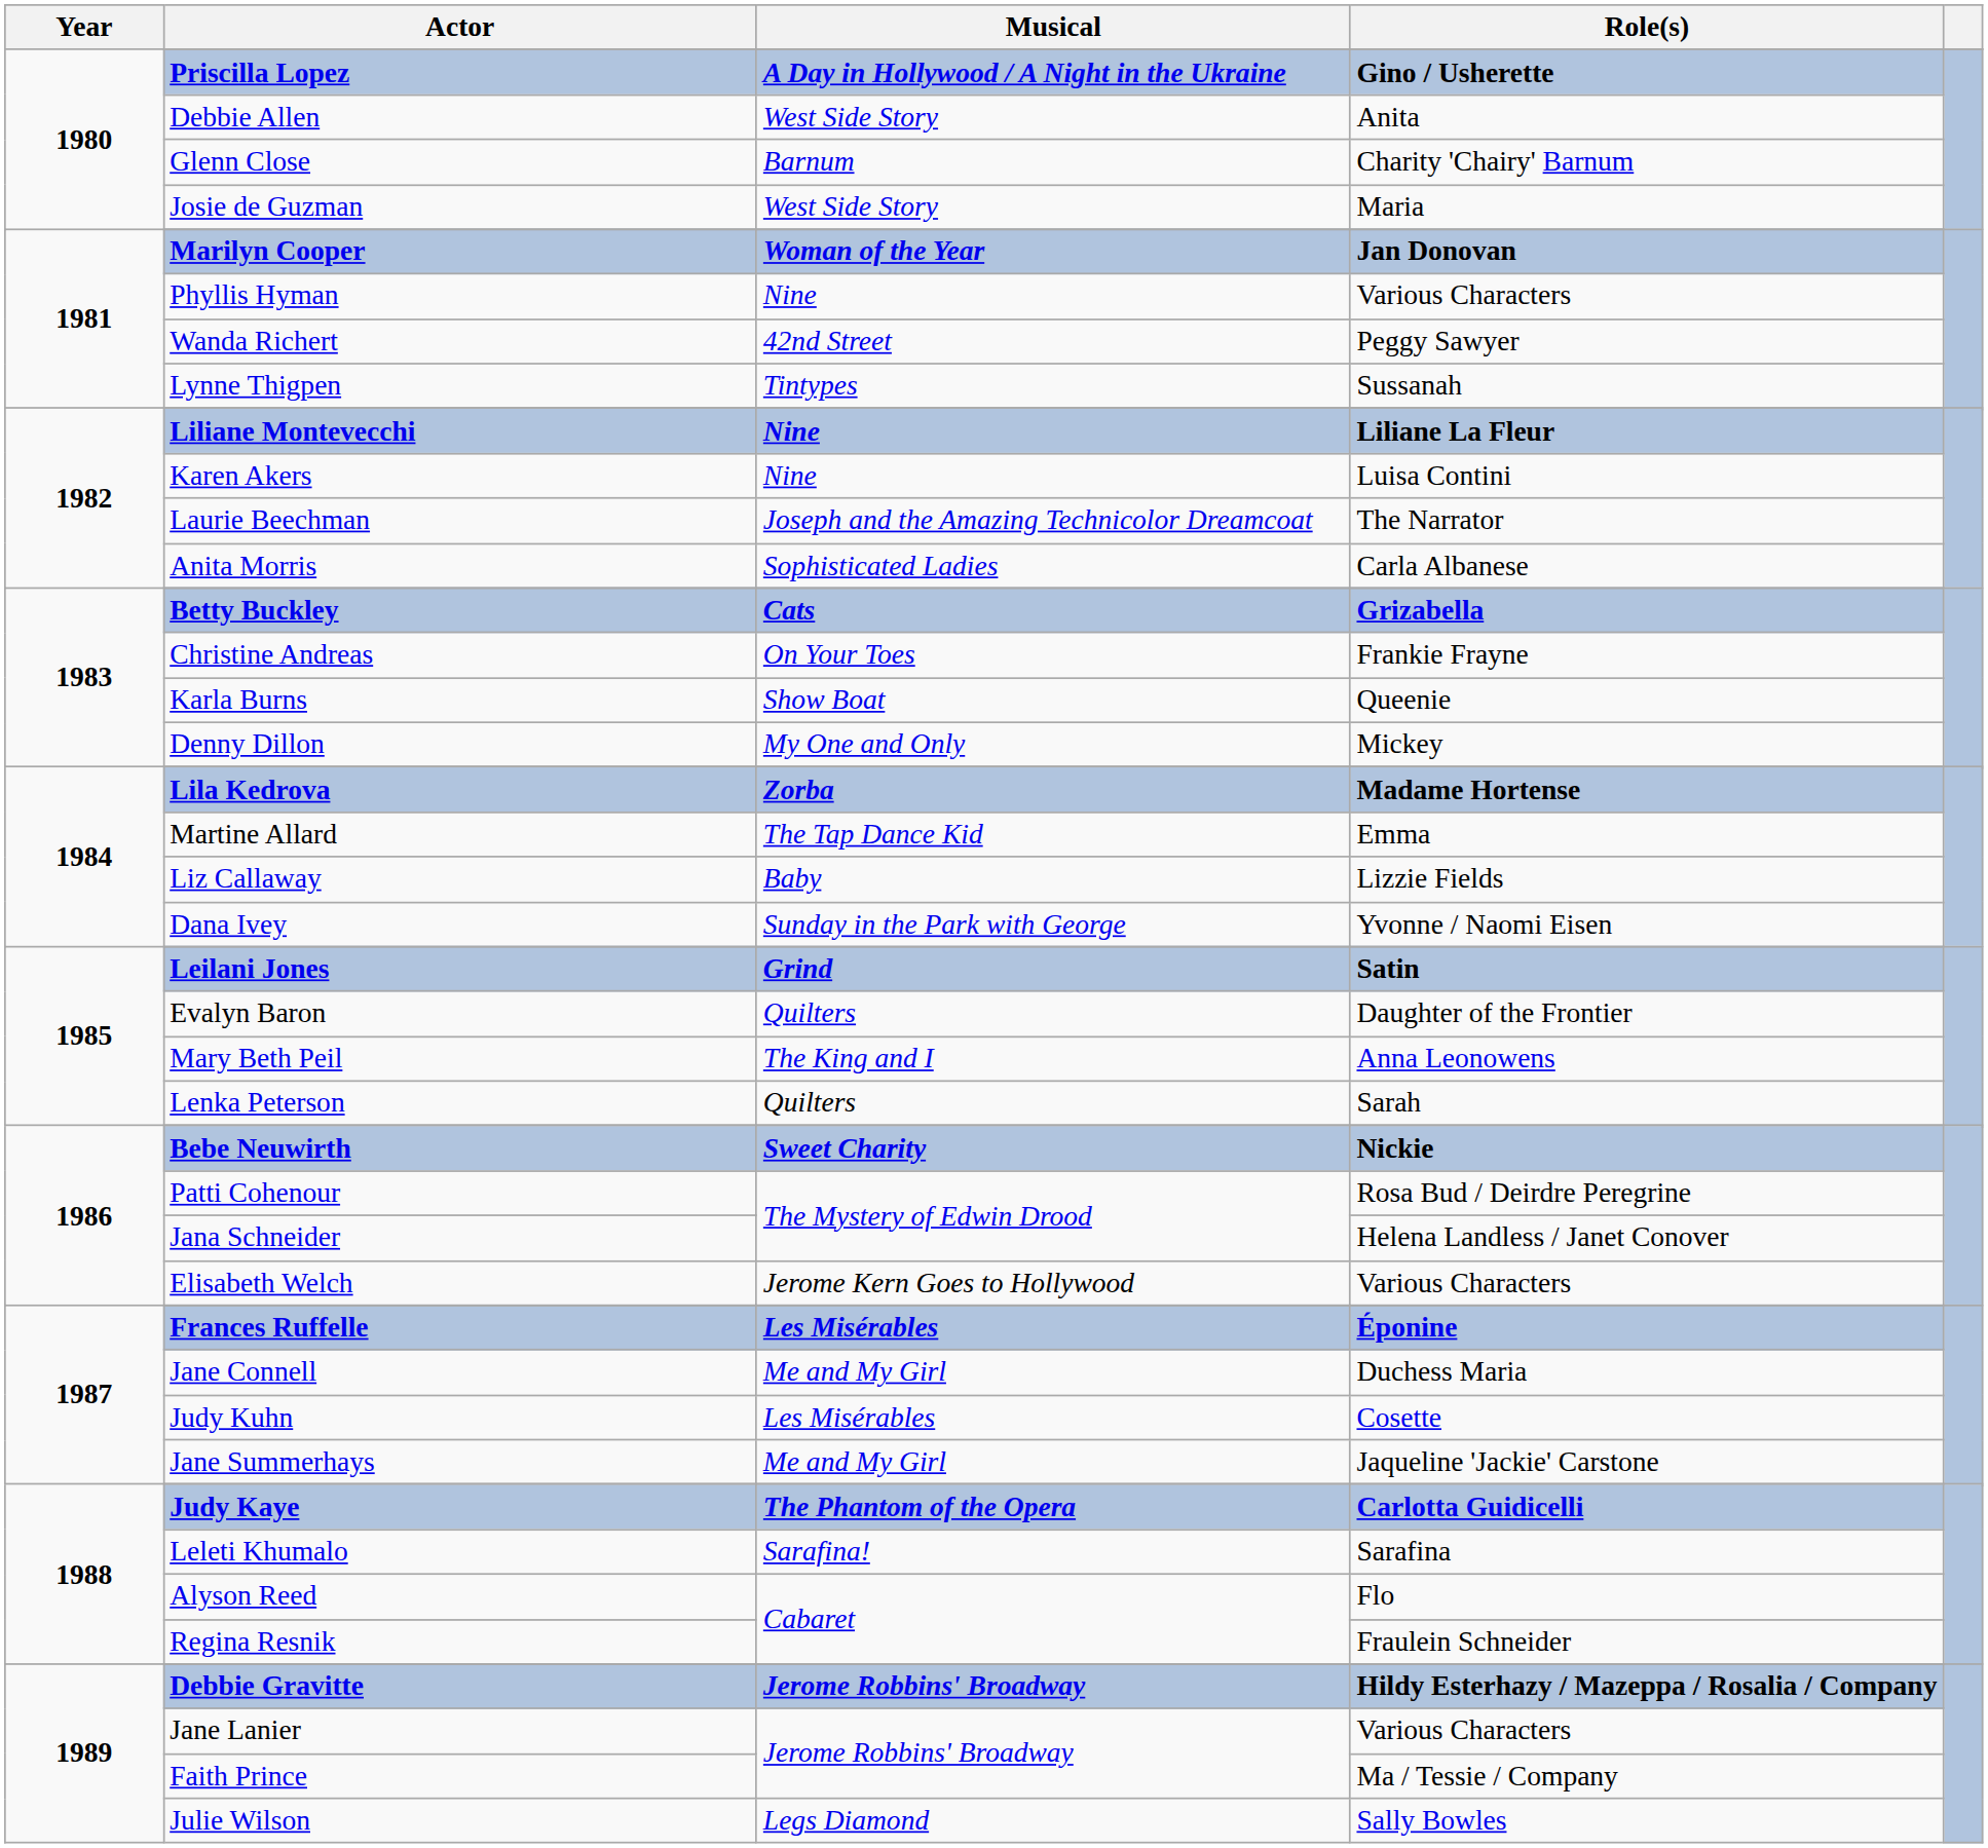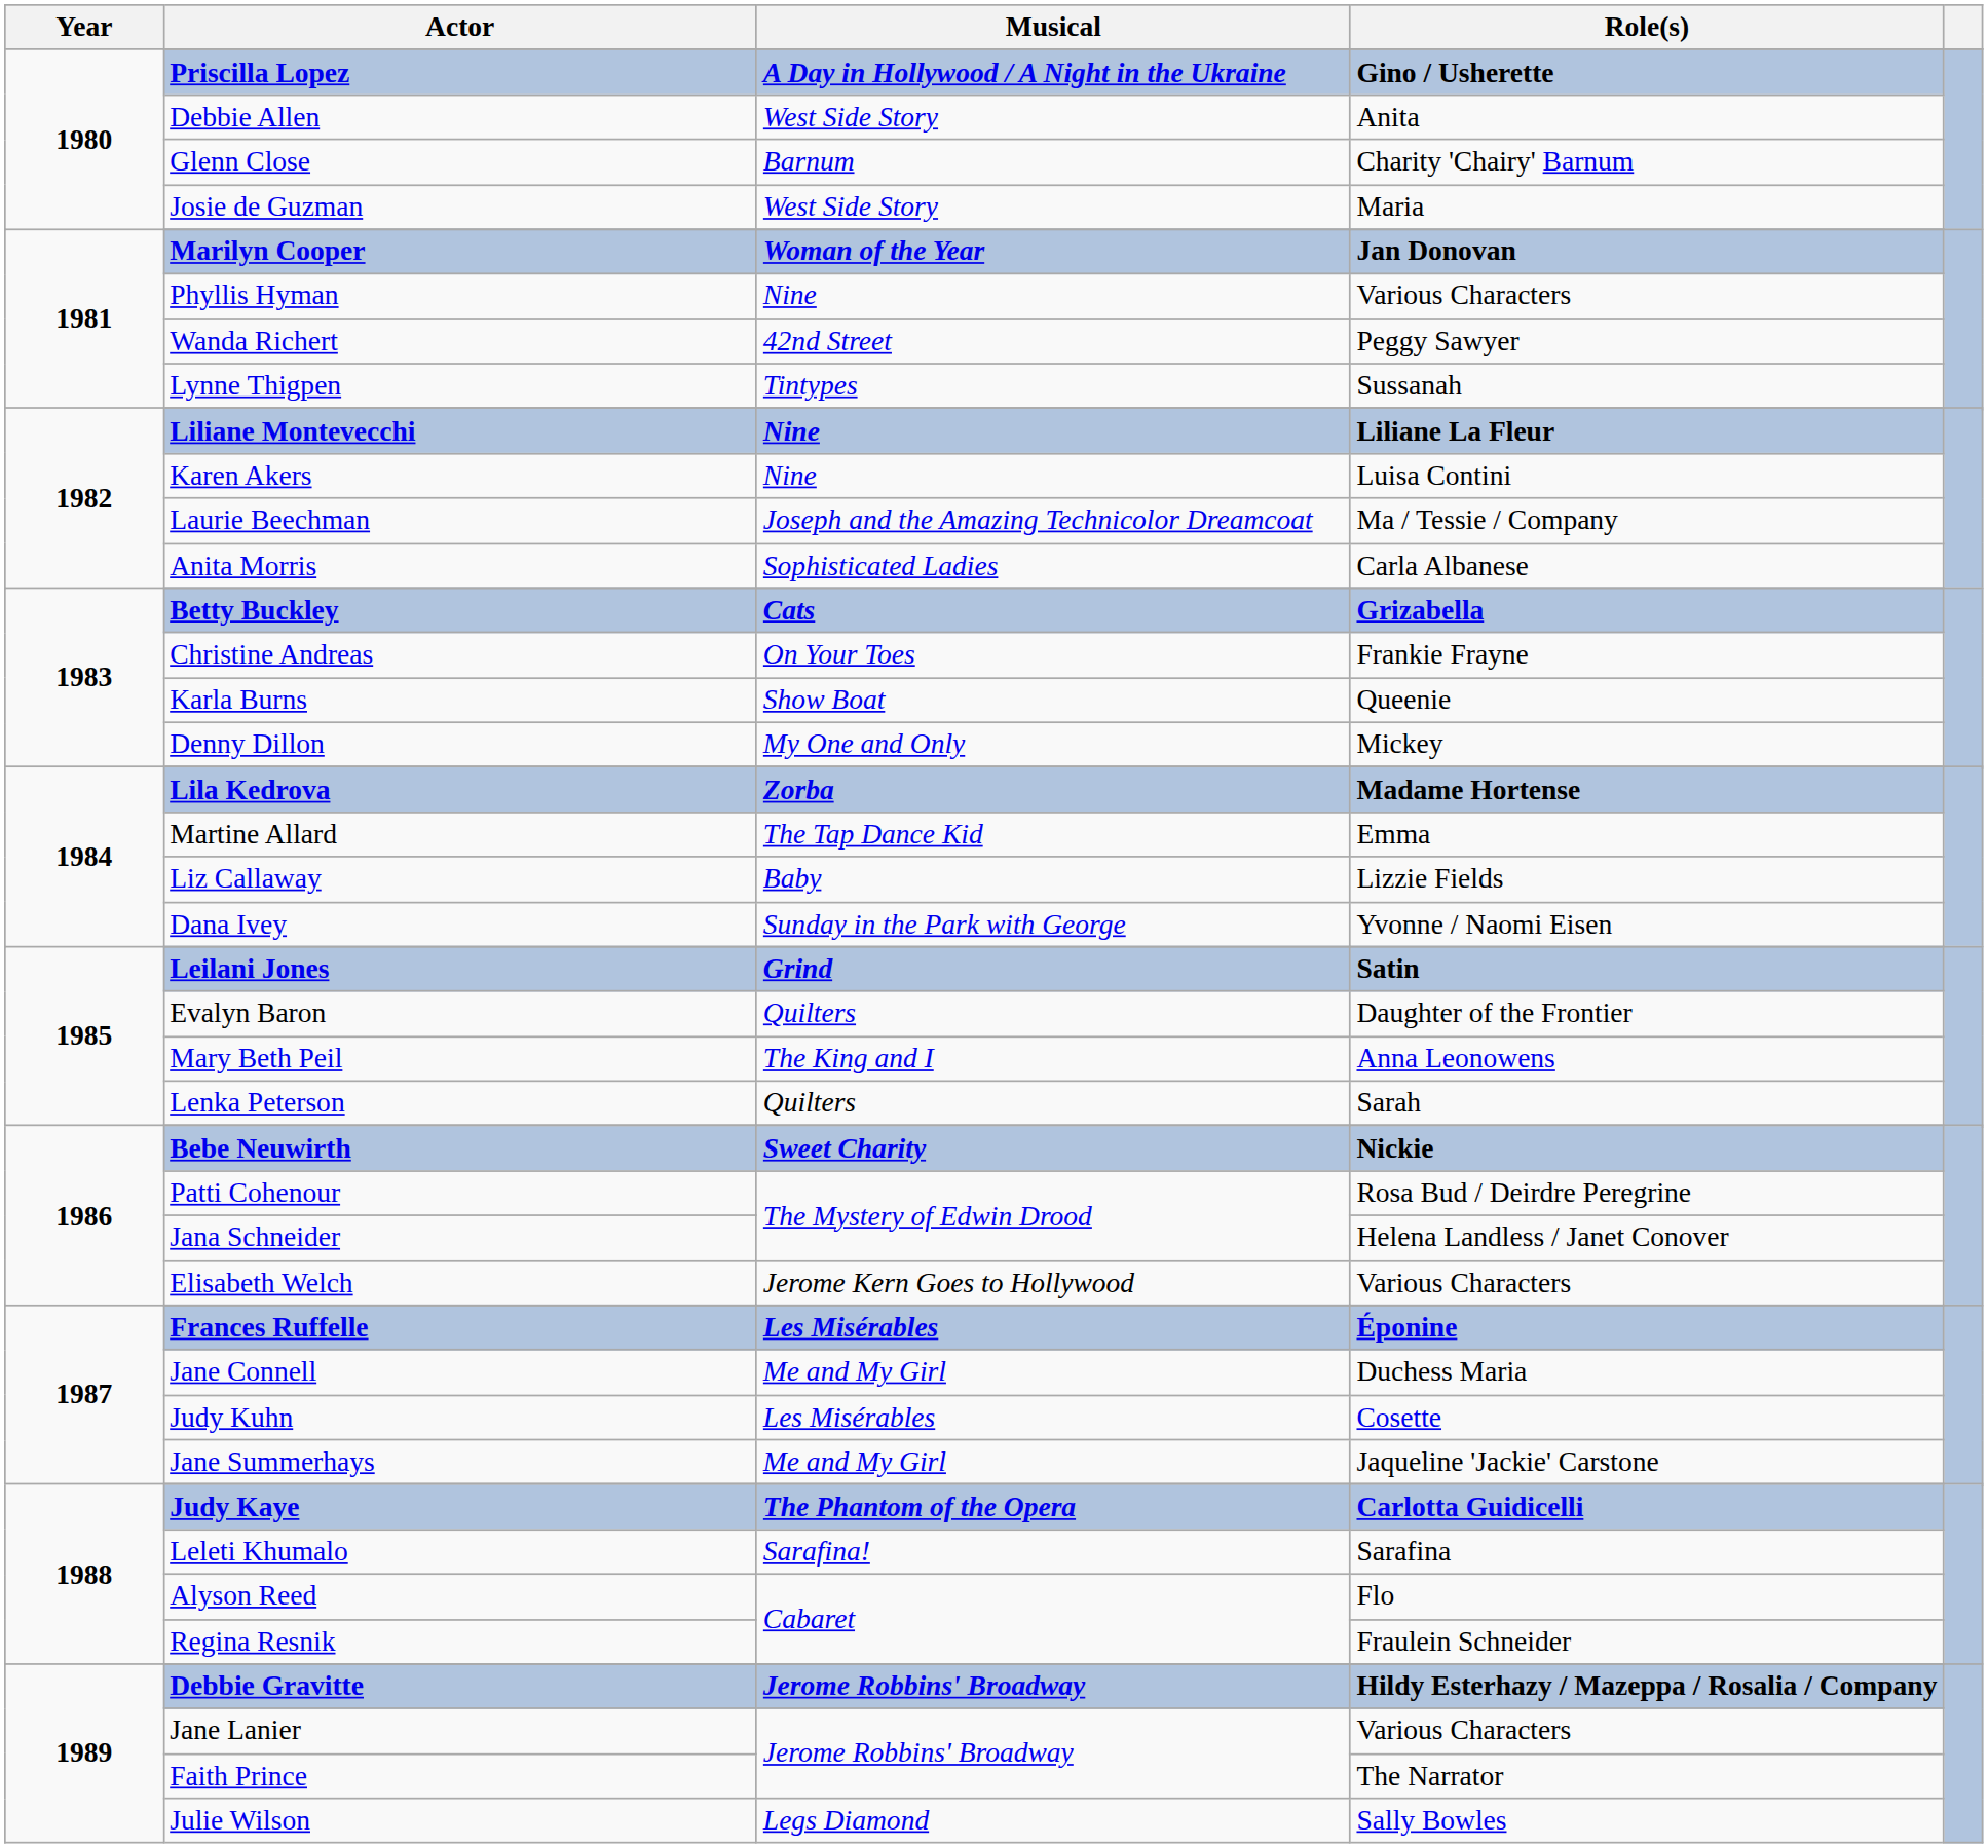 <table class="wikitable sortable">
 <tr>
 <th scope="col" style="width:8%;">Year</th>
 <th scope="col" style="width:30%;">Actor</th>
 <th scope="col" style="width:30%;">Musical</th>
 <th scope="col" style="width:30%;">Role(s)</th>
 <th scope="col" style="width:2%;" class="unsortable"></th>
 </tr>
 <tr>
 <td rowspan="5" align="center"><strong>1980</strong> <br> </td>
 </tr>
 <tr style="background:#B0C4DE">
 <td><strong><a href='#'>Priscilla Lopez</a></strong></td>
 <td><strong><em><a href='#'>A Day in Hollywood / A Night in the Ukraine</a></em></strong></td>
 <td><strong>Gino / Usherette</strong></td>
 <td rowspan="5" align="center"></td>
 </tr>
 <tr>
 <td><a href='#'>Debbie Allen</a></td>
 <td><em><a href='#'>West Side Story</a></em></td>
 <td>Anita</td>
 </tr>
 <tr>
 <td><a href='#'>Glenn Close</a></td>
 <td><em><a href='#'>Barnum</a></em></td>
 <td>Charity 'Chairy' <a href='#'>Barnum</a></td>
 </tr>
 <tr>
 <td><a href='#'>Josie de Guzman</a></td>
 <td><em><a href='#'>West Side Story</a></em></td>
 <td>Maria</td>
 </tr>
 <tr>
 <td rowspan="5" align="center"><strong>1981</strong> <br> </td>
 </tr>
 <tr style="background:#B0C4DE">
 <td><strong><a href='#'>Marilyn Cooper</a></strong></td>
 <td><strong><em><a href='#'>Woman of the Year</a></em></strong></td>
 <td><strong>Jan Donovan</strong></td>
 <td rowspan="5" align="center"></td>
 </tr>
 <tr>
 <td><a href='#'>Phyllis Hyman</a></td>
 <td><em><a href='#'>Nine</a></em></td>
 <td>Various Characters</td>
 </tr>
 <tr>
 <td><a href='#'>Wanda Richert</a></td>
 <td><em><a href='#'>42nd Street</a></em></td>
 <td>Peggy Sawyer</td>
 </tr>
 <tr>
 <td><a href='#'>Lynne Thigpen</a></td>
 <td><em><a href='#'>Tintypes</a></em></td>
 <td>Sussanah</td>
 </tr>
 <tr>
 <td rowspan="5" align="center"><strong>1982</strong> <br> </td>
 </tr>
 <tr style="background:#B0C4DE">
 <td><strong><a href='#'>Liliane Montevecchi</a></strong></td>
 <td><strong><em><a href='#'>Nine</a></em></strong></td>
 <td><strong>Liliane La Fleur</strong></td>
 <td rowspan="5" align="center"></td>
 </tr>
 <tr>
 <td><a href='#'>Karen Akers</a></td>
 <td><em><a href='#'>Nine</a></em></td>
 <td>Luisa Contini</td>
 </tr>
 <tr>
 <td><a href='#'>Laurie Beechman</a></td>
 <td><em><a href='#'>Joseph and the Amazing Technicolor Dreamcoat</a></em></td>
-<td>The Narrator</td>
+<td>Ma / Tessie / Company</td>
 </tr>
 <tr>
 <td><a href='#'>Anita Morris</a></td>
 <td><em><a href='#'>Sophisticated Ladies</a></em></td>
 <td>Carla Albanese</td>
 </tr>
 <tr>
 <td rowspan="5" align="center"><strong>1983</strong> <br> </td>
 </tr>
 <tr style="background:#B0C4DE">
 <td><strong><a href='#'>Betty Buckley</a></strong></td>
 <td><strong><em><a href='#'>Cats</a></em></strong></td>
 <td><strong><a href='#'>Grizabella</a></strong></td>
 <td rowspan="5" align="center"></td>
 </tr>
 <tr>
 <td><a href='#'>Christine Andreas</a></td>
 <td><em><a href='#'>On Your Toes</a></em></td>
 <td>Frankie Frayne</td>
 </tr>
 <tr>
 <td><a href='#'>Karla Burns</a></td>
 <td><em><a href='#'>Show Boat</a></em></td>
 <td>Queenie</td>
 </tr>
 <tr>
 <td><a href='#'>Denny Dillon</a></td>
 <td><em><a href='#'>My One and Only</a></em></td>
 <td>Mickey</td>
 </tr>
 <tr>
 <td rowspan="5" align="center"><strong>1984</strong> <br> </td>
 </tr>
 <tr style="background:#B0C4DE">
 <td><strong><a href='#'>Lila Kedrova</a></strong></td>
 <td><strong><em><a href='#'>Zorba</a></em></strong></td>
 <td><strong>Madame Hortense</strong></td>
 <td rowspan="5" align="center"></td>
 </tr>
 <tr>
 <td>Martine Allard</td>
 <td><em><a href='#'>The Tap Dance Kid</a></em></td>
 <td>Emma</td>
 </tr>
 <tr>
 <td><a href='#'>Liz Callaway</a></td>
 <td><em><a href='#'>Baby</a></em></td>
 <td>Lizzie Fields</td>
 </tr>
 <tr>
 <td><a href='#'>Dana Ivey</a></td>
 <td><em><a href='#'>Sunday in the Park with George</a></em></td>
 <td>Yvonne / Naomi Eisen</td>
 </tr>
 <tr>
 <td rowspan="5" align="center"><strong>1985</strong> <br> </td>
 </tr>
 <tr style="background:#B0C4DE">
 <td><strong><a href='#'>Leilani Jones</a></strong></td>
 <td><strong><em><a href='#'>Grind</a></em></strong></td>
 <td><strong>Satin</strong></td>
 <td rowspan="5"></td>
 </tr>
 <tr>
 <td>Evalyn Baron</td>
 <td><em><a href='#'>Quilters</a></em></td>
 <td>Daughter of the Frontier</td>
 </tr>
 <tr>
 <td><a href='#'>Mary Beth Peil</a></td>
 <td><em><a href='#'>The King and I</a></em></td>
 <td><a href='#'>Anna Leonowens</a></td>
 </tr>
 <tr>
 <td><a href='#'>Lenka Peterson</a></td>
 <td><em>Quilters</em></td>
 <td>Sarah</td>
 </tr>
 <tr>
 <td rowspan="5" align="center"><strong>1986</strong> <br> </td>
 </tr>
 <tr style="background:#B0C4DE">
 <td><strong><a href='#'>Bebe Neuwirth</a></strong></td>
 <td><strong><em><a href='#'>Sweet Charity</a></em></strong></td>
 <td><strong>Nickie</strong></td>
 <td rowspan="5" align="center"></td>
 </tr>
 <tr>
 <td><a href='#'>Patti Cohenour</a></td>
 <td rowspan="2"><em><a href='#'>The Mystery of Edwin Drood</a></em></td>
 <td>Rosa Bud / Deirdre Peregrine</td>
 </tr>
 <tr>
 <td><a href='#'>Jana Schneider</a></td>
 <td>Helena Landless / Janet Conover</td>
 </tr>
 <tr>
 <td><a href='#'>Elisabeth Welch</a></td>
 <td><em>Jerome Kern Goes to Hollywood</em></td>
 <td>Various Characters</td>
 </tr>
 <tr>
 <td rowspan="5" align="center"><strong>1987</strong> <br> </td>
 </tr>
 <tr style="background:#B0C4DE">
 <td><strong><a href='#'>Frances Ruffelle</a></strong></td>
 <td><strong><em><a href='#'>Les Misérables</a></em></strong></td>
 <td><strong><a href='#'>Éponine</a></strong></td>
 <td rowspan="5" align="center"></td>
 </tr>
 <tr>
 <td><a href='#'>Jane Connell</a></td>
 <td><em><a href='#'>Me and My Girl</a></em></td>
 <td>Duchess Maria</td>
 </tr>
 <tr>
 <td><a href='#'>Judy Kuhn</a></td>
 <td><em><a href='#'>Les Misérables</a></em></td>
 <td><a href='#'>Cosette</a></td>
 </tr>
 <tr>
 <td><a href='#'>Jane Summerhays</a></td>
 <td><em><a href='#'>Me and My Girl</a></em></td>
 <td>Jaqueline 'Jackie' Carstone</td>
 </tr>
 <tr>
 <td rowspan="5" align="center"><strong>1988</strong> <br> </td>
 </tr>
 <tr style="background:#B0C4DE">
 <td><strong><a href='#'>Judy Kaye</a></strong></td>
 <td><strong><em><a href='#'>The Phantom of the Opera</a></em></strong></td>
 <td><strong><a href='#'>Carlotta Guidicelli</a></strong></td>
 <td rowspan="5" align="center"></td>
 </tr>
 <tr>
 <td><a href='#'>Leleti Khumalo</a></td>
 <td><em><a href='#'>Sarafina!</a></em></td>
 <td>Sarafina</td>
 </tr>
 <tr>
 <td><a href='#'>Alyson Reed</a></td>
 <td rowspan="2"><em><a href='#'>Cabaret</a></em></td>
 <td>Flo</td>
 </tr>
 <tr>
 <td><a href='#'>Regina Resnik</a></td>
 <td>Fraulein Schneider</td>
 </tr>
 <tr>
 <td rowspan="5" align="center"><strong>1989</strong> <br> </td>
 </tr>
 <tr style="background:#B0C4DE">
 <td><strong><a href='#'>Debbie Gravitte</a></strong></td>
 <td><strong><em><a href='#'>Jerome Robbins' Broadway</a></em></strong></td>
 <td><strong>Hildy Esterhazy / Mazeppa / Rosalia / Company</strong></td>
 <td rowspan="5" align="center"></td>
 </tr>
 <tr>
 <td>Jane Lanier</td>
 <td rowspan="2"><em><a href='#'>Jerome Robbins' Broadway</a></em></td>
 <td>Various Characters</td>
 </tr>
 <tr>
 <td><a href='#'>Faith Prince</a></td>
-<td>Ma / Tessie / Company</td>
+<td>The Narrator</td>
 </tr>
 <tr>
 <td><a href='#'>Julie Wilson</a></td>
 <td><em><a href='#'>Legs Diamond</a></em></td>
 <td><a href='#'>Sally Bowles</a></td>
 </tr>
 </table>
